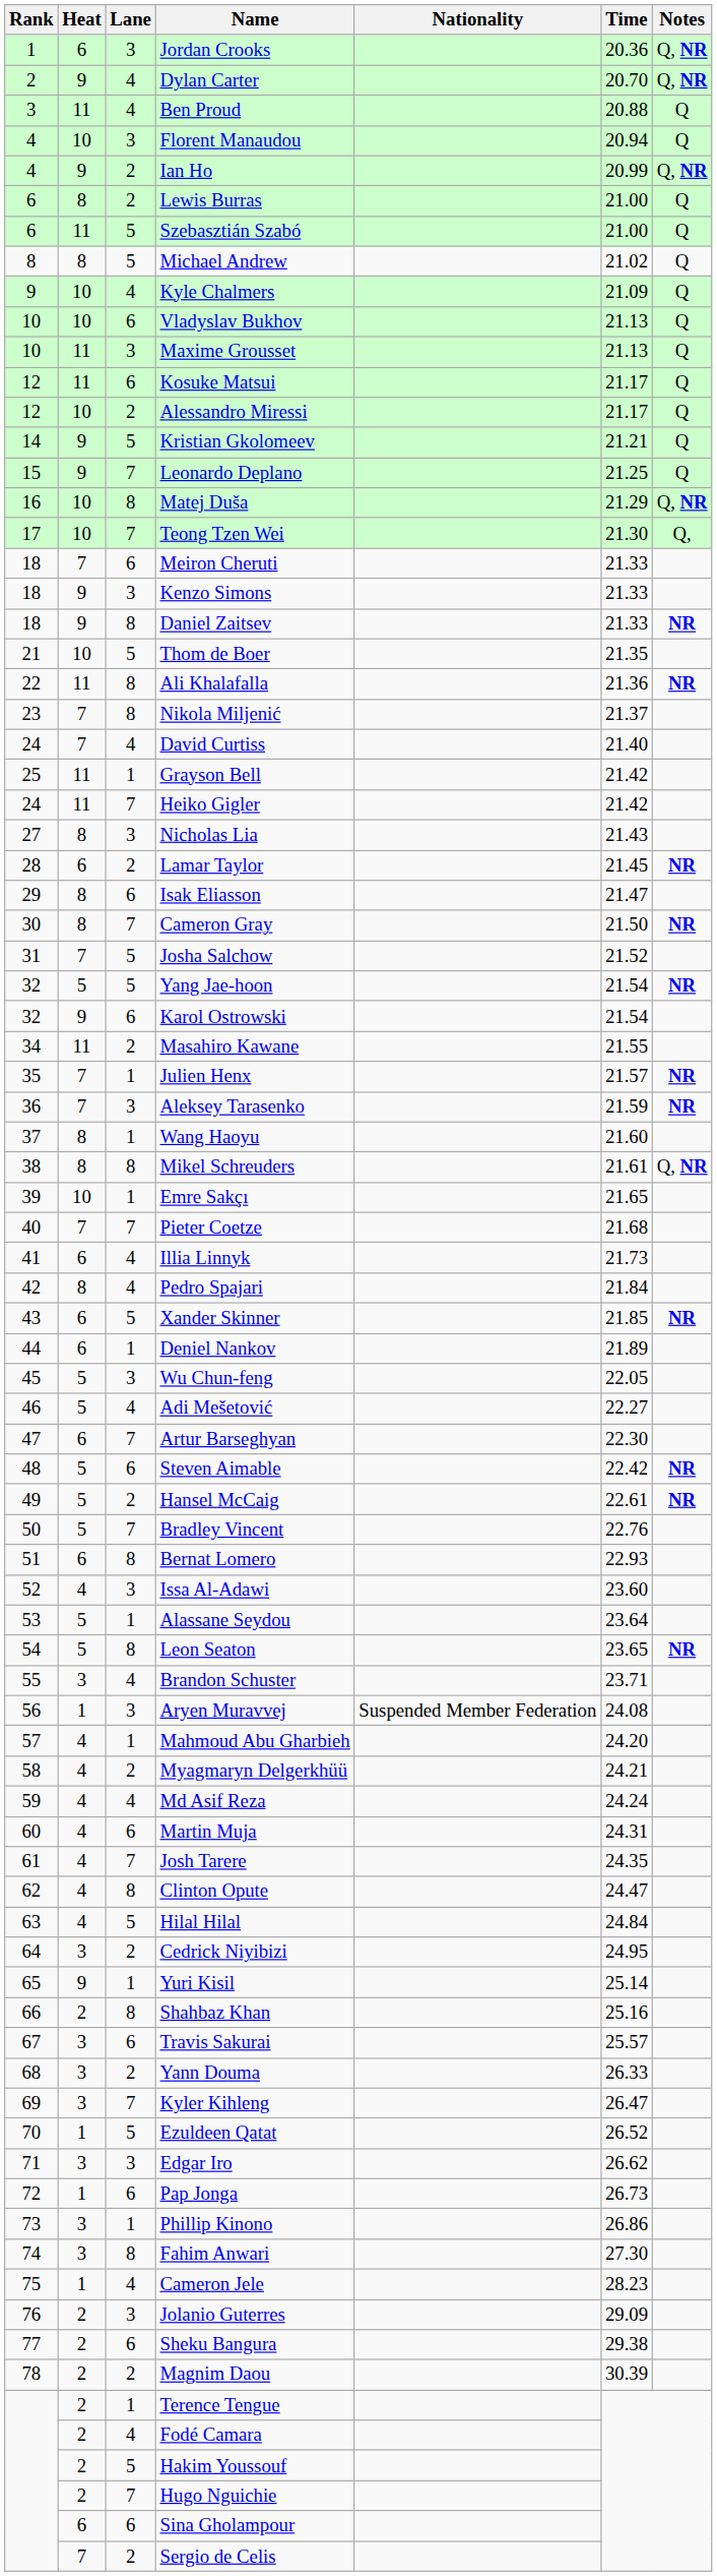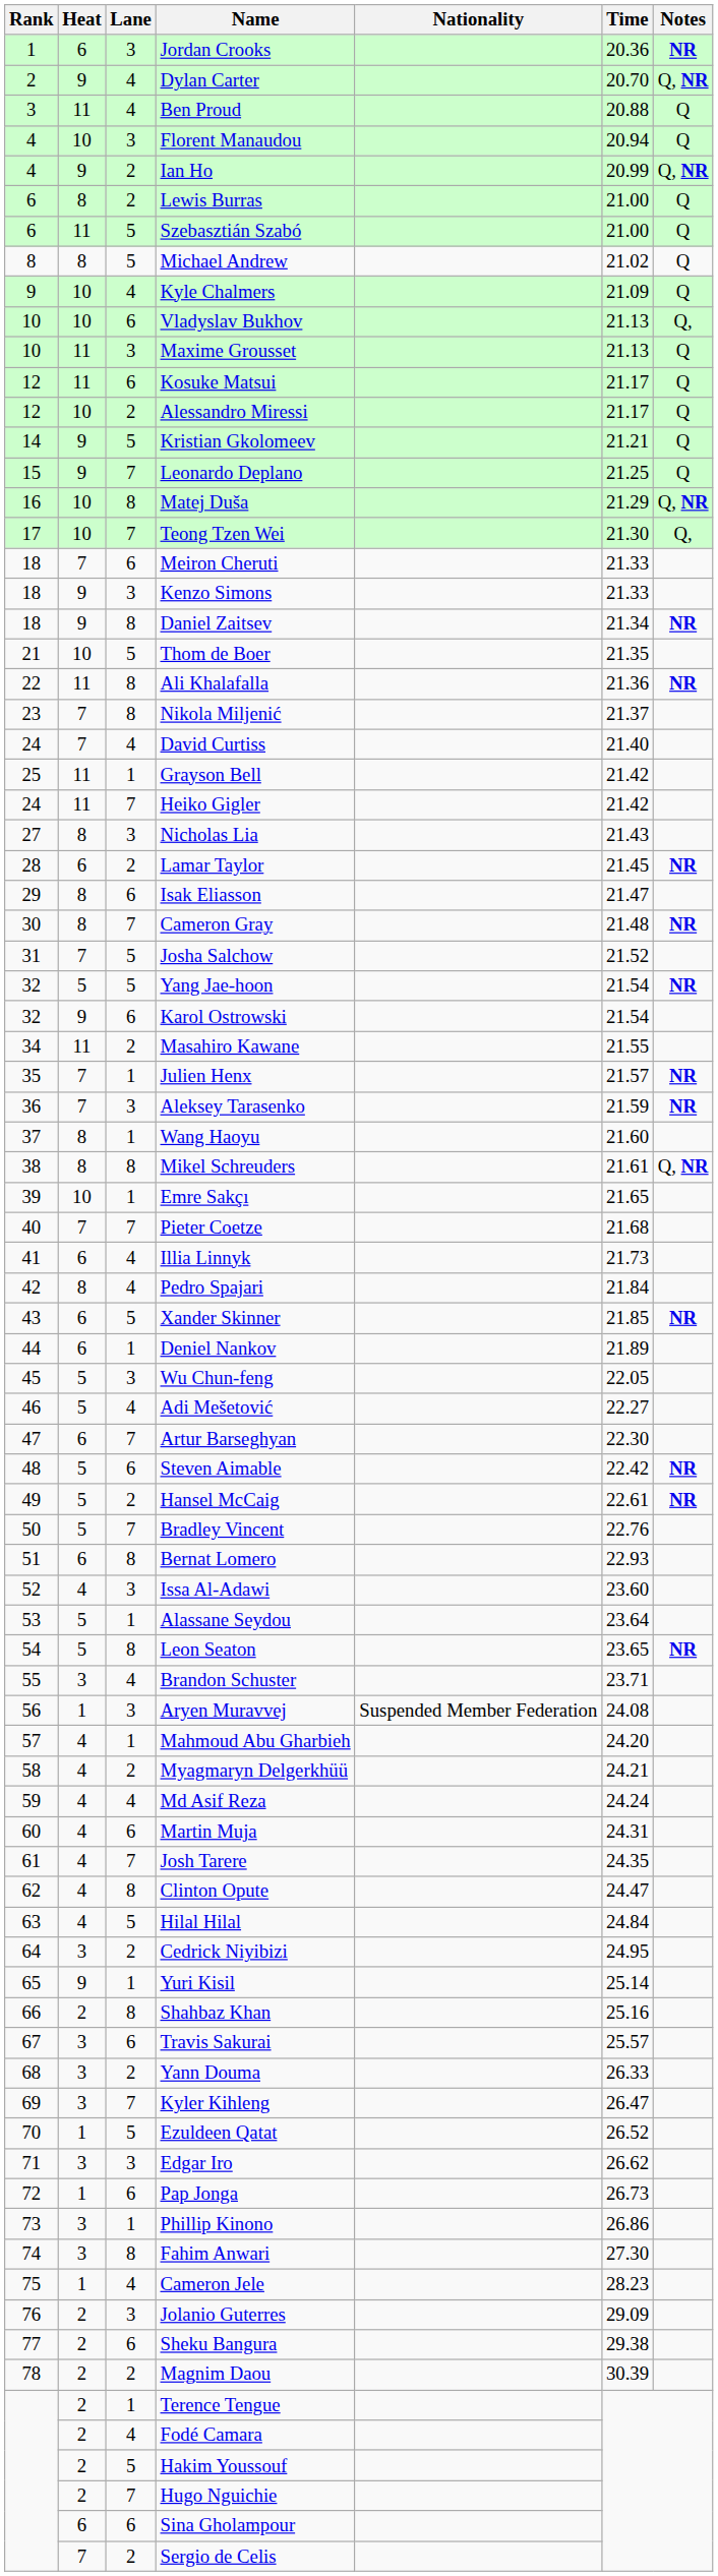 <table class="wikitable sortable" style="text-align:center">
 <tr>
 <th>Rank</th>
 <th>Heat</th>
 <th>Lane</th>
 <th>Name</th>
 <th>Nationality</th>
 <th>Time</th>
 <th>Notes</th>
 </tr>
 <tr bgcolor=ccffcc>
 <td>1</td>
 <td>6</td>
 <td>3</td>
 <td align=left><a href='#'>Jordan Crooks</a></td>
 <td align=left></td>
 <td>20.36</td>
-<td>Q, <strong><a href='#'>NR</a></strong></td>
+<td><strong><a href='#'>NR</a></strong></td>
 </tr>
 <tr bgcolor=ccffcc>
 <td>2</td>
 <td>9</td>
 <td>4</td>
 <td align=left><a href='#'>Dylan Carter</a></td>
 <td align=left></td>
 <td>20.70</td>
 <td>Q, <strong><a href='#'>NR</a></strong></td>
 </tr>
 <tr bgcolor=ccffcc>
 <td>3</td>
 <td>11</td>
 <td>4</td>
 <td align=left><a href='#'>Ben Proud</a></td>
 <td align=left></td>
 <td>20.88</td>
 <td>Q</td>
 </tr>
 <tr bgcolor=ccffcc>
 <td>4</td>
 <td>10</td>
 <td>3</td>
 <td align=left><a href='#'>Florent Manaudou</a></td>
 <td align=left></td>
 <td>20.94</td>
 <td>Q</td>
 </tr>
 <tr bgcolor=ccffcc>
 <td>4</td>
 <td>9</td>
 <td>2</td>
 <td align=left><a href='#'>Ian Ho</a></td>
 <td align=left></td>
 <td>20.99</td>
 <td>Q, <strong><a href='#'>NR</a></strong></td>
 </tr>
 <tr bgcolor=ccffcc>
 <td>6</td>
 <td>8</td>
 <td>2</td>
 <td align=left><a href='#'>Lewis Burras</a></td>
 <td align=left></td>
 <td>21.00</td>
 <td>Q</td>
 </tr>
 <tr bgcolor=ccffcc>
 <td>6</td>
 <td>11</td>
 <td>5</td>
 <td align=left><a href='#'>Szebasztián Szabó</a></td>
 <td align=left></td>
 <td>21.00</td>
 <td>Q</td>
 </tr>
 <tr>
 <td>8</td>
 <td>8</td>
 <td>5</td>
 <td align=left><a href='#'>Michael Andrew</a></td>
 <td align=left></td>
 <td>21.02</td>
 <td>Q</td>
 </tr>
 <tr bgcolor=ccffcc>
 <td>9</td>
 <td>10</td>
 <td>4</td>
 <td align=left><a href='#'>Kyle Chalmers</a></td>
 <td align=left></td>
 <td>21.09</td>
 <td>Q</td>
 </tr>
 <tr bgcolor=ccffcc>
 <td>10</td>
 <td>10</td>
 <td>6</td>
 <td align=left><a href='#'>Vladyslav Bukhov</a></td>
 <td align=left></td>
 <td>21.13</td>
-<td>Q</td>
+<td>Q, </td>
 </tr>
 <tr bgcolor=ccffcc>
 <td>10</td>
 <td>11</td>
 <td>3</td>
 <td align=left><a href='#'>Maxime Grousset</a></td>
 <td align=left></td>
 <td>21.13</td>
 <td>Q</td>
 </tr>
 <tr bgcolor=ccffcc>
 <td>12</td>
 <td>11</td>
 <td>6</td>
 <td align=left><a href='#'>Kosuke Matsui</a></td>
 <td align=left></td>
 <td>21.17</td>
 <td>Q</td>
 </tr>
 <tr bgcolor=ccffcc>
 <td>12</td>
 <td>10</td>
 <td>2</td>
 <td align=left><a href='#'>Alessandro Miressi</a></td>
 <td align=left></td>
 <td>21.17</td>
 <td>Q</td>
 </tr>
 <tr bgcolor=ccffcc>
 <td>14</td>
 <td>9</td>
 <td>5</td>
 <td align=left><a href='#'>Kristian Gkolomeev</a></td>
 <td align=left></td>
 <td>21.21</td>
 <td>Q</td>
 </tr>
 <tr bgcolor=ccffcc>
 <td>15</td>
 <td>9</td>
 <td>7</td>
 <td align=left><a href='#'>Leonardo Deplano</a></td>
 <td align=left></td>
 <td>21.25</td>
 <td>Q</td>
 </tr>
 <tr bgcolor=ccffcc>
 <td>16</td>
 <td>10</td>
 <td>8</td>
 <td align=left><a href='#'>Matej Duša</a></td>
 <td align=left></td>
 <td>21.29</td>
 <td>Q, <strong><a href='#'>NR</a></strong></td>
 </tr>
 <tr bgcolor=ccffcc>
 <td>17</td>
 <td>10</td>
 <td>7</td>
 <td align=left><a href='#'>Teong Tzen Wei</a></td>
 <td align=left></td>
 <td>21.30</td>
 <td>Q, </td>
 </tr>
 <tr>
 <td>18</td>
 <td>7</td>
 <td>6</td>
 <td align=left><a href='#'>Meiron Cheruti</a></td>
 <td align=left></td>
 <td>21.33</td>
 <td></td>
 </tr>
 <tr>
 <td>18</td>
 <td>9</td>
 <td>3</td>
 <td align=left><a href='#'>Kenzo Simons</a></td>
 <td align=left></td>
 <td>21.33</td>
 <td></td>
 </tr>
 <tr>
 <td>18</td>
 <td>9</td>
 <td>8</td>
 <td align=left><a href='#'>Daniel Zaitsev</a></td>
 <td align=left></td>
-<td>21.33</td>
+<td>21.34</td>
 <td><strong><a href='#'>NR</a></strong></td>
 </tr>
 <tr>
 <td>21</td>
 <td>10</td>
 <td>5</td>
 <td align=left><a href='#'>Thom de Boer</a></td>
 <td align=left></td>
 <td>21.35</td>
 <td></td>
 </tr>
 <tr>
 <td>22</td>
 <td>11</td>
 <td>8</td>
 <td align=left><a href='#'>Ali Khalafalla</a></td>
 <td align=left></td>
 <td>21.36</td>
 <td><strong><a href='#'>NR</a></strong></td>
 </tr>
 <tr>
 <td>23</td>
 <td>7</td>
 <td>8</td>
 <td align=left><a href='#'>Nikola Miljenić</a></td>
 <td align=left></td>
 <td>21.37</td>
 <td></td>
 </tr>
 <tr>
 <td>24</td>
 <td>7</td>
 <td>4</td>
 <td align=left><a href='#'>David Curtiss</a></td>
 <td align=left></td>
 <td>21.40</td>
 <td></td>
 </tr>
 <tr>
 <td>25</td>
 <td>11</td>
 <td>1</td>
 <td align=left><a href='#'>Grayson Bell</a></td>
 <td align=left></td>
 <td>21.42</td>
 <td></td>
 </tr>
 <tr>
 <td>24</td>
 <td>11</td>
 <td>7</td>
 <td align=left><a href='#'>Heiko Gigler</a></td>
 <td align=left></td>
 <td>21.42</td>
 <td></td>
 </tr>
 <tr>
 <td>27</td>
 <td>8</td>
 <td>3</td>
 <td align=left><a href='#'>Nicholas Lia</a></td>
 <td align=left></td>
 <td>21.43</td>
 <td></td>
 </tr>
 <tr>
 <td>28</td>
 <td>6</td>
 <td>2</td>
 <td align=left><a href='#'>Lamar Taylor</a></td>
 <td align=left></td>
 <td>21.45</td>
 <td><strong><a href='#'>NR</a></strong></td>
 </tr>
 <tr>
 <td>29</td>
 <td>8</td>
 <td>6</td>
 <td align=left><a href='#'>Isak Eliasson</a></td>
 <td align=left></td>
 <td>21.47</td>
 <td></td>
 </tr>
 <tr>
 <td>30</td>
 <td>8</td>
 <td>7</td>
 <td align=left><a href='#'>Cameron Gray</a></td>
 <td align=left></td>
-<td>21.50</td>
+<td>21.48</td>
 <td><strong><a href='#'>NR</a></strong></td>
 </tr>
 <tr>
 <td>31</td>
 <td>7</td>
 <td>5</td>
 <td align=left><a href='#'>Josha Salchow</a></td>
 <td align=left></td>
 <td>21.52</td>
 <td></td>
 </tr>
 <tr>
 <td>32</td>
 <td>5</td>
 <td>5</td>
 <td align=left><a href='#'>Yang Jae-hoon</a></td>
 <td align=left></td>
 <td>21.54</td>
 <td><strong><a href='#'>NR</a></strong></td>
 </tr>
 <tr>
 <td>32</td>
 <td>9</td>
 <td>6</td>
 <td align=left><a href='#'>Karol Ostrowski</a></td>
 <td align=left></td>
 <td>21.54</td>
 <td></td>
 </tr>
 <tr>
 <td>34</td>
 <td>11</td>
 <td>2</td>
 <td align=left><a href='#'>Masahiro Kawane</a></td>
 <td align=left></td>
 <td>21.55</td>
 <td></td>
 </tr>
 <tr>
 <td>35</td>
 <td>7</td>
 <td>1</td>
 <td align=left><a href='#'>Julien Henx</a></td>
 <td align=left></td>
 <td>21.57</td>
 <td><strong><a href='#'>NR</a></strong></td>
 </tr>
 <tr>
 <td>36</td>
 <td>7</td>
 <td>3</td>
 <td align=left><a href='#'>Aleksey Tarasenko</a></td>
 <td align=left></td>
 <td>21.59</td>
 <td><strong><a href='#'>NR</a></strong></td>
 </tr>
 <tr>
 <td>37</td>
 <td>8</td>
 <td>1</td>
 <td align=left><a href='#'>Wang Haoyu</a></td>
 <td align=left></td>
 <td>21.60</td>
 <td></td>
 </tr>
 <tr>
 <td>38</td>
 <td>8</td>
 <td>8</td>
 <td align=left><a href='#'>Mikel Schreuders</a></td>
 <td align=left></td>
 <td>21.61</td>
 <td>Q, <strong><a href='#'>NR</a></strong></td>
 </tr>
 <tr>
 <td>39</td>
 <td>10</td>
 <td>1</td>
 <td align=left><a href='#'>Emre Sakçı</a></td>
 <td align=left></td>
 <td>21.65</td>
 <td></td>
 </tr>
 <tr>
 <td>40</td>
 <td>7</td>
 <td>7</td>
 <td align=left><a href='#'>Pieter Coetze</a></td>
 <td align=left></td>
 <td>21.68</td>
 <td></td>
 </tr>
 <tr>
 <td>41</td>
 <td>6</td>
 <td>4</td>
 <td align=left><a href='#'>Illia Linnyk</a></td>
 <td align=left></td>
 <td>21.73</td>
 <td></td>
 </tr>
 <tr>
 <td>42</td>
 <td>8</td>
 <td>4</td>
 <td align=left><a href='#'>Pedro Spajari</a></td>
 <td align=left></td>
 <td>21.84</td>
 <td></td>
 </tr>
 <tr>
 <td>43</td>
 <td>6</td>
 <td>5</td>
 <td align=left><a href='#'>Xander Skinner</a></td>
 <td align=left></td>
 <td>21.85</td>
 <td><strong><a href='#'>NR</a></strong></td>
 </tr>
 <tr>
 <td>44</td>
 <td>6</td>
 <td>1</td>
 <td align=left><a href='#'>Deniel Nankov</a></td>
 <td align=left></td>
 <td>21.89</td>
 <td></td>
 </tr>
 <tr>
 <td>45</td>
 <td>5</td>
 <td>3</td>
 <td align=left><a href='#'>Wu Chun-feng</a></td>
 <td align=left></td>
 <td>22.05</td>
 <td></td>
 </tr>
 <tr>
 <td>46</td>
 <td>5</td>
 <td>4</td>
 <td align=left><a href='#'>Adi Mešetović</a></td>
 <td align=left></td>
 <td>22.27</td>
 <td></td>
 </tr>
 <tr>
 <td>47</td>
 <td>6</td>
 <td>7</td>
 <td align=left><a href='#'>Artur Barseghyan</a></td>
 <td align=left></td>
 <td>22.30</td>
 <td></td>
 </tr>
 <tr>
 <td>48</td>
 <td>5</td>
 <td>6</td>
 <td align=left><a href='#'>Steven Aimable</a></td>
 <td align=left></td>
 <td>22.42</td>
 <td><strong><a href='#'>NR</a></strong></td>
 </tr>
 <tr>
 <td>49</td>
 <td>5</td>
 <td>2</td>
 <td align=left><a href='#'>Hansel McCaig</a></td>
 <td align=left></td>
 <td>22.61</td>
 <td><strong><a href='#'>NR</a></strong></td>
 </tr>
 <tr>
 <td>50</td>
 <td>5</td>
 <td>7</td>
 <td align=left><a href='#'>Bradley Vincent</a></td>
 <td align=left></td>
 <td>22.76</td>
 <td></td>
 </tr>
 <tr>
 <td>51</td>
 <td>6</td>
 <td>8</td>
 <td align=left><a href='#'>Bernat Lomero</a></td>
 <td align=left></td>
 <td>22.93</td>
 <td></td>
 </tr>
 <tr>
 <td>52</td>
 <td>4</td>
 <td>3</td>
 <td align=left><a href='#'>Issa Al-Adawi</a></td>
 <td align=left></td>
 <td>23.60</td>
 <td></td>
 </tr>
 <tr>
 <td>53</td>
 <td>5</td>
 <td>1</td>
 <td align=left><a href='#'>Alassane Seydou</a></td>
 <td align=left></td>
 <td>23.64</td>
 <td></td>
 </tr>
 <tr>
 <td>54</td>
 <td>5</td>
 <td>8</td>
 <td align=left><a href='#'>Leon Seaton</a></td>
 <td align=left></td>
 <td>23.65</td>
 <td><strong><a href='#'>NR</a></strong></td>
 </tr>
 <tr>
 <td>55</td>
 <td>3</td>
 <td>4</td>
 <td align=left><a href='#'>Brandon Schuster</a></td>
 <td align=left></td>
 <td>23.71</td>
 <td></td>
 </tr>
 <tr>
 <td>56</td>
 <td>1</td>
 <td>3</td>
 <td align=left><a href='#'>Aryen Muravvej</a></td>
 <td align=left> Suspended Member Federation</td>
 <td>24.08</td>
 <td></td>
 </tr>
 <tr>
 <td>57</td>
 <td>4</td>
 <td>1</td>
 <td align=left><a href='#'>Mahmoud Abu Gharbieh</a></td>
 <td align=left></td>
 <td>24.20</td>
 <td></td>
 </tr>
 <tr>
 <td>58</td>
 <td>4</td>
 <td>2</td>
 <td align=left><a href='#'>Myagmaryn Delgerkhüü</a></td>
 <td align=left></td>
 <td>24.21</td>
 <td></td>
 </tr>
 <tr>
 <td>59</td>
 <td>4</td>
 <td>4</td>
 <td align=left><a href='#'>Md Asif Reza</a></td>
 <td align=left></td>
 <td>24.24</td>
 <td></td>
 </tr>
 <tr>
 <td>60</td>
 <td>4</td>
 <td>6</td>
 <td align=left><a href='#'>Martin Muja</a></td>
 <td align=left></td>
 <td>24.31</td>
 <td></td>
 </tr>
 <tr>
 <td>61</td>
 <td>4</td>
 <td>7</td>
 <td align=left><a href='#'>Josh Tarere</a></td>
 <td align=left></td>
 <td>24.35</td>
 <td></td>
 </tr>
 <tr>
 <td>62</td>
 <td>4</td>
 <td>8</td>
 <td align=left><a href='#'>Clinton Opute</a></td>
 <td align=left></td>
 <td>24.47</td>
 <td></td>
 </tr>
 <tr>
 <td>63</td>
 <td>4</td>
 <td>5</td>
 <td align=left><a href='#'>Hilal Hilal</a></td>
 <td align=left></td>
 <td>24.84</td>
 <td></td>
 </tr>
 <tr>
 <td>64</td>
 <td>3</td>
 <td>2</td>
 <td align=left><a href='#'>Cedrick Niyibizi</a></td>
 <td align=left></td>
 <td>24.95</td>
 <td></td>
 </tr>
 <tr>
 <td>65</td>
 <td>9</td>
 <td>1</td>
 <td align=left><a href='#'>Yuri Kisil</a></td>
 <td align=left></td>
 <td>25.14</td>
 <td></td>
 </tr>
 <tr>
 <td>66</td>
 <td>2</td>
 <td>8</td>
 <td align=left><a href='#'>Shahbaz Khan</a></td>
 <td align=left></td>
 <td>25.16</td>
 <td></td>
 </tr>
 <tr>
 <td>67</td>
 <td>3</td>
 <td>6</td>
 <td align=left><a href='#'>Travis Sakurai</a></td>
 <td align=left></td>
 <td>25.57</td>
 <td></td>
 </tr>
 <tr>
 <td>68</td>
 <td>3</td>
 <td>2</td>
 <td align=left><a href='#'>Yann Douma</a></td>
 <td align=left></td>
 <td>26.33</td>
 <td></td>
 </tr>
 <tr>
 <td>69</td>
 <td>3</td>
 <td>7</td>
 <td align=left><a href='#'>Kyler Kihleng</a></td>
 <td align=left></td>
 <td>26.47</td>
 <td></td>
 </tr>
 <tr>
 <td>70</td>
 <td>1</td>
 <td>5</td>
 <td align=left><a href='#'>Ezuldeen Qatat</a></td>
 <td align=left></td>
 <td>26.52</td>
 <td></td>
 </tr>
 <tr>
 <td>71</td>
 <td>3</td>
 <td>3</td>
 <td align=left><a href='#'>Edgar Iro</a></td>
 <td align=left></td>
 <td>26.62</td>
 <td></td>
 </tr>
 <tr>
 <td>72</td>
 <td>1</td>
 <td>6</td>
 <td align=left><a href='#'>Pap Jonga</a></td>
 <td align=left></td>
 <td>26.73</td>
 <td></td>
 </tr>
 <tr>
 <td>73</td>
 <td>3</td>
 <td>1</td>
 <td align=left><a href='#'>Phillip Kinono</a></td>
 <td align=left></td>
 <td>26.86</td>
 <td></td>
 </tr>
 <tr>
 <td>74</td>
 <td>3</td>
 <td>8</td>
 <td align=left><a href='#'>Fahim Anwari</a></td>
 <td align=left></td>
 <td>27.30</td>
 <td></td>
 </tr>
 <tr>
 <td>75</td>
 <td>1</td>
 <td>4</td>
 <td align=left><a href='#'>Cameron Jele</a></td>
 <td align=left></td>
 <td>28.23</td>
 <td></td>
 </tr>
 <tr>
 <td>76</td>
 <td>2</td>
 <td>3</td>
 <td align=left><a href='#'>Jolanio Guterres</a></td>
 <td align=left></td>
 <td>29.09</td>
 <td></td>
 </tr>
 <tr>
 <td>77</td>
 <td>2</td>
 <td>6</td>
 <td align=left><a href='#'>Sheku Bangura</a></td>
 <td align=left></td>
 <td>29.38</td>
 <td></td>
 </tr>
 <tr>
 <td>78</td>
 <td>2</td>
 <td>2</td>
 <td align=left><a href='#'>Magnim Daou</a></td>
 <td align=left></td>
 <td>30.39</td>
 <td></td>
 </tr>
 <tr>
 <td rowspan=6></td>
 <td>2</td>
 <td>1</td>
 <td align=left><a href='#'>Terence Tengue</a></td>
 <td align=left></td>
 <td colspan=2 rowspan=6></td>
 </tr>
 <tr>
 <td>2</td>
 <td>4</td>
 <td align=left><a href='#'>Fodé Camara</a></td>
 <td align=left></td>
 </tr>
 <tr>
 <td>2</td>
 <td>5</td>
 <td align=left><a href='#'>Hakim Youssouf</a></td>
 <td align=left></td>
 </tr>
 <tr>
 <td>2</td>
 <td>7</td>
 <td align=left><a href='#'>Hugo Nguichie</a></td>
 <td align=left></td>
 </tr>
 <tr>
 <td>6</td>
 <td>6</td>
 <td align=left><a href='#'>Sina Gholampour</a></td>
 <td align=left></td>
 </tr>
 <tr>
 <td>7</td>
 <td>2</td>
 <td align=left><a href='#'>Sergio de Celis</a></td>
 <td align=left></td>
 </tr>
 </table>
